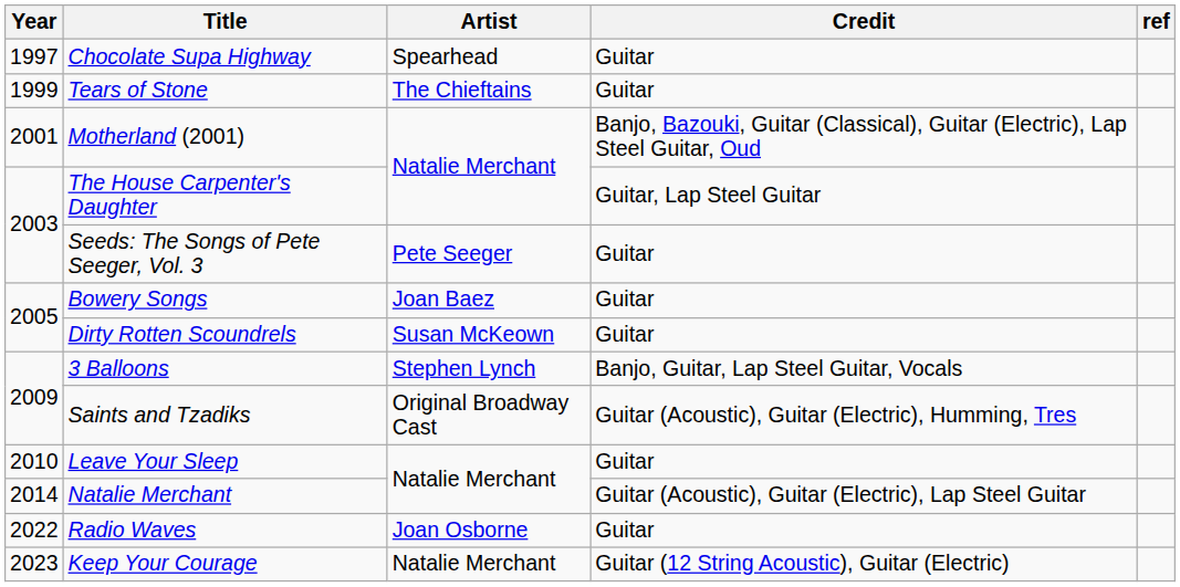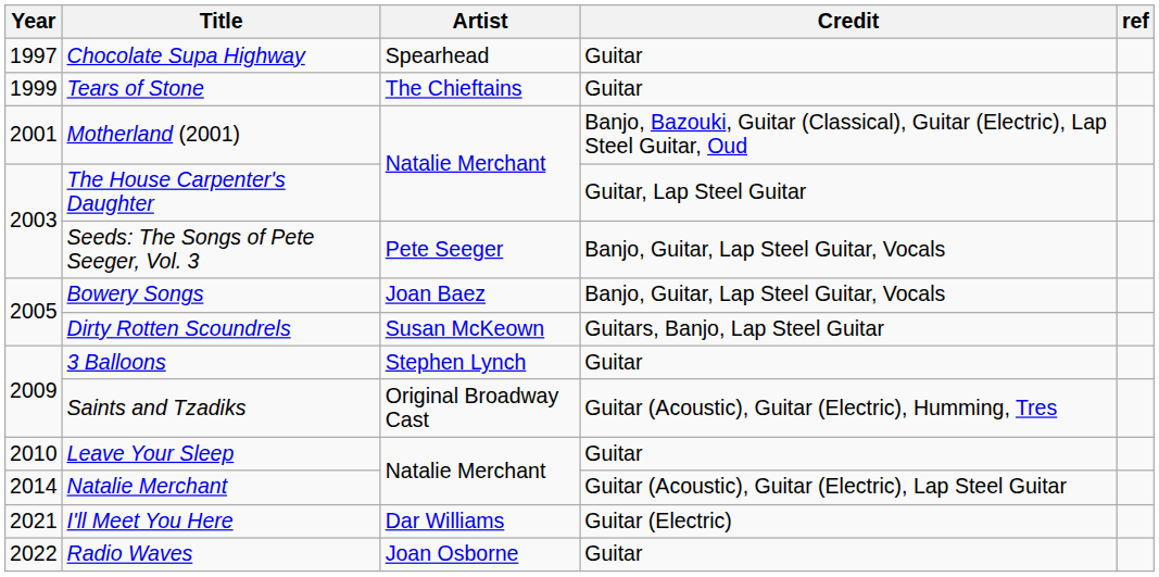 <table class="wikitable">
 <tr>
 <th>Year</th>
 <th>Title</th>
 <th>Artist</th>
 <th>Credit</th>
 <th>ref</th>
 </tr>
 <tr>
 <td>1997</td>
 <td><em><a href='#'>Chocolate Supa Highway</a></em></td>
 <td>Spearhead</td>
 <td>Guitar</td>
 <td></td>
 </tr>
 <tr>
 <td>1999</td>
 <td><em><a href='#'>Tears of Stone</a></em></td>
 <td><a href='#'>The Chieftains</a></td>
 <td>Guitar</td>
 <td></td>
 </tr>
 <tr>
 <td>2001</td>
 <td><em><a href='#'>Motherland</a></em> (2001)</td>
 <td rowspan="2"><a href='#'>Natalie Merchant</a></td>
 <td>Banjo, <a href='#'>Bazouki</a>, Guitar (Classical), Guitar (Electric), Lap Steel Guitar, <a href='#'>Oud</a></td>
 <td></td>
 </tr>
 <tr>
 <td rowspan="2">2003</td>
 <td><em><a href='#'>The House Carpenter's Daughter</a></em></td>
 <td>Guitar, Lap Steel Guitar</td>
 <td></td>
 </tr>
 <tr>
 <td><em>Seeds: The Songs of Pete Seeger, Vol. 3</em></td>
 <td><a href='#'>Pete Seeger</a></td>
-<td>Guitar</td>
+<td>Banjo, Guitar, Lap Steel Guitar, Vocals</td>
 <td></td>
 </tr>
 <tr>
 <td rowspan="2">2005</td>
 <td><em><a href='#'>Bowery Songs</a></em></td>
 <td><a href='#'>Joan Baez</a></td>
-<td>Guitar</td>
+<td>Banjo, Guitar, Lap Steel Guitar, Vocals</td>
 <td></td>
 </tr>
 <tr>
 <td><em><a href='#'>Dirty Rotten Scoundrels</a></em></td>
 <td><a href='#'>Susan McKeown</a></td>
-<td>Guitar</td>
+<td>Guitars, Banjo, Lap Steel Guitar</td>
 <td></td>
 </tr>
 <tr>
 <td rowspan="2">2009</td>
 <td><em><a href='#'>3 Balloons</a></em></td>
 <td><a href='#'>Stephen Lynch</a></td>
-<td>Banjo, Guitar, Lap Steel Guitar, Vocals</td>
+<td>Guitar</td>
 <td></td>
 </tr>
 <tr>
 <td><em>Saints and Tzadiks</em></td>
 <td>Original Broadway Cast</td>
 <td>Guitar (Acoustic), Guitar (Electric), Humming, <a href='#'>Tres</a></td>
 <td></td>
 </tr>
 <tr>
 <td>2010</td>
 <td><em><a href='#'>Leave Your Sleep</a></em></td>
 <td rowspan="2">Natalie Merchant</td>
 <td>Guitar</td>
 <td></td>
 </tr>
 <tr>
 <td>2014</td>
 <td><em><a href='#'>Natalie Merchant</a></em></td>
 <td>Guitar (Acoustic), Guitar (Electric), Lap Steel Guitar</td>
 <td></td>
 </tr>
 <tr>
+<td>2021</td>
+<td><em><a href='#'>I'll Meet You Here</a></em></td>
+<td><a href='#'>Dar Williams</a></td>
+<td>Guitar (Electric)</td>
+<td></td>
+</tr>
+<tr>
 <td>2022</td>
 <td><a href='#'><em>Radio Waves</em></a></td>
 <td><a href='#'>Joan Osborne</a></td>
 <td>Guitar</td>
 <td></td>
 </tr>
-<tr>
-<td>2023</td>
-<td><em><a href='#'>Keep Your Courage</a></em></td>
-<td>Natalie Merchant</td>
-<td>Guitar (<a href='#'>12 String Acoustic</a>), Guitar (Electric)</td>
-<td></td>
-</tr>
 </table>
